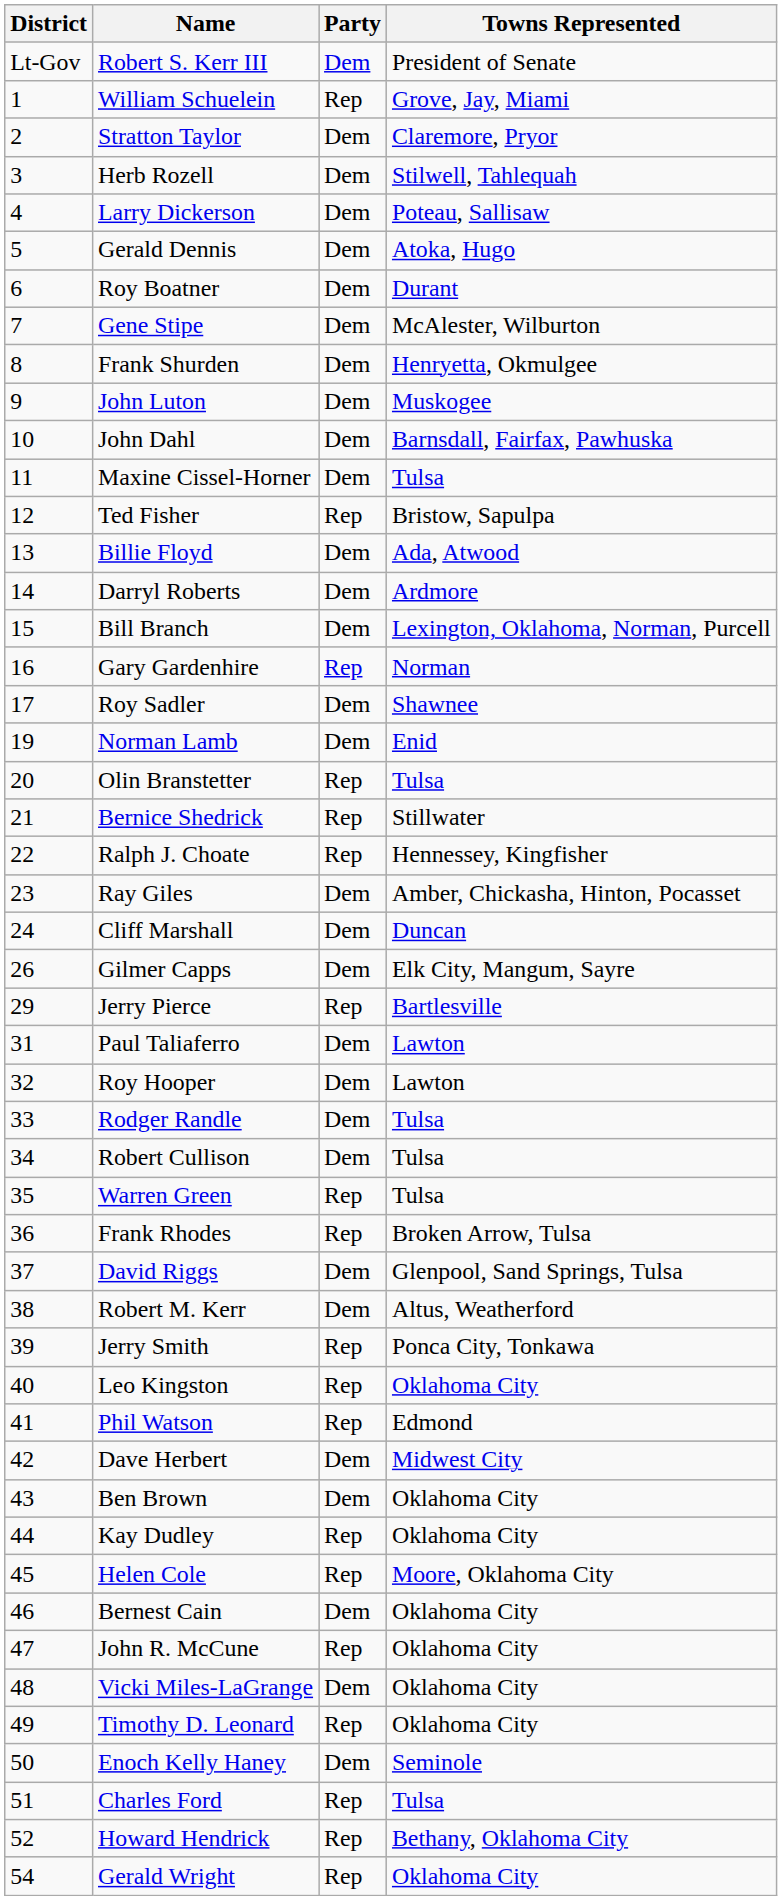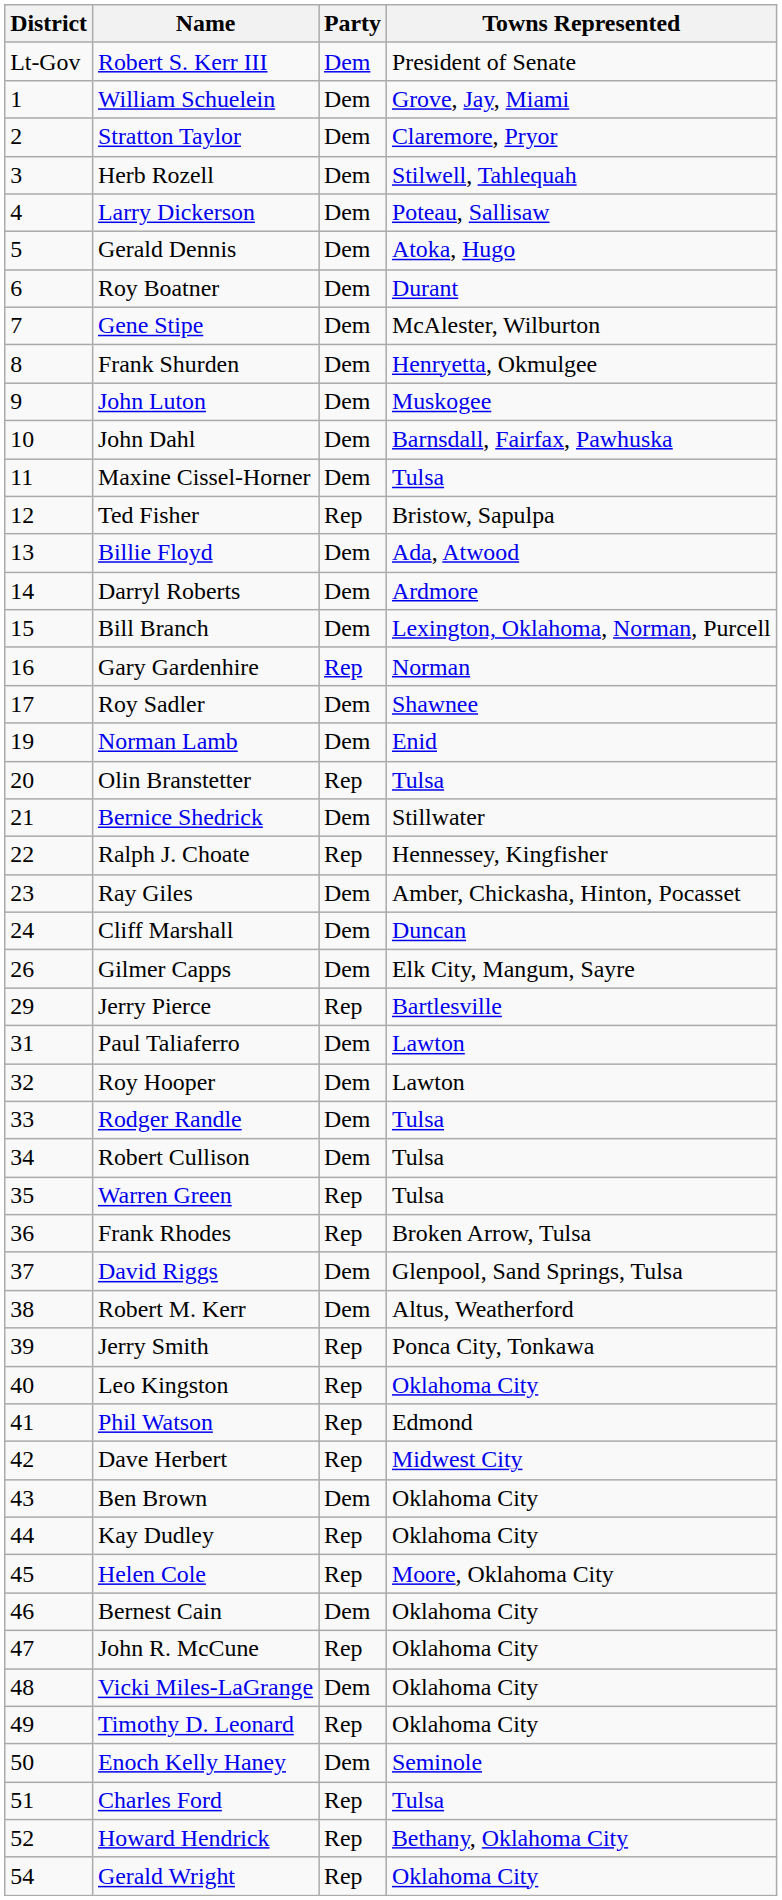 <table class="wikitable sortable">
 <tr>
 <th>District</th>
 <th>Name</th>
 <th>Party</th>
 <th>Towns Represented</th>
 </tr>
 <tr>
 <td>Lt-Gov</td>
 <td><a href='#'>Robert S. Kerr III</a></td>
 <td><a href='#'>Dem</a></td>
 <td>President of Senate</td>
 </tr>
 <tr>
 <td>1</td>
 <td><a href='#'>William Schuelein</a></td>
-<td>Rep</td>
+<td>Dem</td>
 <td><a href='#'>Grove</a>, <a href='#'>Jay</a>, <a href='#'>Miami</a></td>
 </tr>
 <tr>
 <td>2</td>
 <td><a href='#'>Stratton Taylor</a></td>
 <td>Dem</td>
 <td><a href='#'>Claremore</a>, <a href='#'>Pryor</a></td>
 </tr>
 <tr>
 <td>3</td>
 <td>Herb Rozell</td>
 <td>Dem</td>
 <td><a href='#'>Stilwell</a>, <a href='#'>Tahlequah</a></td>
 </tr>
 <tr>
 <td>4</td>
 <td><a href='#'>Larry Dickerson</a></td>
 <td>Dem</td>
 <td><a href='#'>Poteau</a>, <a href='#'>Sallisaw</a></td>
 </tr>
 <tr>
 <td>5</td>
 <td>Gerald Dennis</td>
 <td>Dem</td>
 <td><a href='#'>Atoka</a>, <a href='#'>Hugo</a></td>
 </tr>
 <tr>
 <td>6</td>
 <td>Roy Boatner</td>
 <td>Dem</td>
 <td><a href='#'>Durant</a></td>
 </tr>
 <tr>
 <td>7</td>
 <td><a href='#'>Gene Stipe</a></td>
 <td>Dem</td>
 <td>McAlester, Wilburton</td>
 </tr>
 <tr>
 <td>8</td>
 <td>Frank Shurden</td>
 <td>Dem</td>
 <td><a href='#'>Henryetta</a>, Okmulgee</td>
 </tr>
 <tr>
 <td>9</td>
 <td><a href='#'>John Luton</a></td>
 <td>Dem</td>
 <td><a href='#'>Muskogee</a></td>
 </tr>
 <tr>
 <td>10</td>
 <td>John Dahl</td>
 <td>Dem</td>
 <td><a href='#'>Barnsdall</a>, <a href='#'>Fairfax</a>, <a href='#'>Pawhuska</a></td>
 </tr>
 <tr>
 <td>11</td>
 <td>Maxine Cissel-Horner</td>
 <td>Dem</td>
 <td><a href='#'>Tulsa</a></td>
 </tr>
 <tr>
 <td>12</td>
 <td>Ted Fisher</td>
 <td>Rep</td>
 <td>Bristow, Sapulpa</td>
 </tr>
 <tr>
 <td>13</td>
 <td><a href='#'>Billie Floyd</a></td>
 <td>Dem</td>
 <td><a href='#'>Ada</a>, <a href='#'>Atwood</a></td>
 </tr>
 <tr>
 <td>14</td>
 <td>Darryl Roberts</td>
 <td>Dem</td>
 <td><a href='#'>Ardmore</a></td>
 </tr>
 <tr>
 <td>15</td>
 <td>Bill Branch</td>
 <td>Dem</td>
 <td><a href='#'>Lexington, Oklahoma</a>, <a href='#'>Norman</a>, Purcell</td>
 </tr>
 <tr>
 <td>16</td>
 <td>Gary Gardenhire</td>
 <td><a href='#'>Rep</a></td>
 <td><a href='#'>Norman</a></td>
 </tr>
 <tr>
 <td>17</td>
 <td>Roy Sadler</td>
 <td>Dem</td>
 <td><a href='#'>Shawnee</a></td>
 </tr>
 <tr>
 <td>19</td>
 <td><a href='#'>Norman Lamb</a></td>
 <td>Dem</td>
 <td><a href='#'>Enid</a></td>
 </tr>
 <tr>
 <td>20</td>
 <td>Olin Branstetter</td>
 <td>Rep</td>
 <td><a href='#'>Tulsa</a></td>
 </tr>
 <tr>
 <td>21</td>
 <td><a href='#'>Bernice Shedrick</a></td>
-<td>Rep</td>
+<td>Dem</td>
 <td>Stillwater</td>
 </tr>
 <tr>
 <td>22</td>
 <td>Ralph J. Choate</td>
 <td>Rep</td>
 <td>Hennessey, Kingfisher</td>
 </tr>
 <tr>
 <td>23</td>
 <td>Ray Giles</td>
 <td>Dem</td>
 <td>Amber, Chickasha, Hinton, Pocasset</td>
 </tr>
 <tr>
 <td>24</td>
 <td>Cliff Marshall</td>
 <td>Dem</td>
 <td><a href='#'>Duncan</a></td>
 </tr>
 <tr>
 <td>26</td>
 <td>Gilmer Capps</td>
 <td>Dem</td>
 <td>Elk City, Mangum, Sayre</td>
 </tr>
 <tr>
 <td>29</td>
 <td>Jerry Pierce</td>
 <td>Rep</td>
 <td><a href='#'>Bartlesville</a></td>
 </tr>
 <tr>
 <td>31</td>
 <td>Paul Taliaferro</td>
 <td>Dem</td>
 <td><a href='#'>Lawton</a></td>
 </tr>
 <tr>
 <td>32</td>
 <td>Roy Hooper</td>
 <td>Dem</td>
 <td>Lawton</td>
 </tr>
 <tr>
 <td>33</td>
 <td><a href='#'>Rodger Randle</a></td>
 <td>Dem</td>
 <td><a href='#'>Tulsa</a></td>
 </tr>
 <tr>
 <td>34</td>
 <td>Robert Cullison</td>
 <td>Dem</td>
 <td>Tulsa</td>
 </tr>
 <tr>
 <td>35</td>
 <td><a href='#'>Warren Green</a></td>
 <td>Rep</td>
 <td>Tulsa</td>
 </tr>
 <tr>
 <td>36</td>
 <td>Frank Rhodes</td>
 <td>Rep</td>
 <td>Broken Arrow, Tulsa</td>
 </tr>
 <tr>
 <td>37</td>
 <td><a href='#'>David Riggs</a></td>
 <td>Dem</td>
 <td>Glenpool, Sand Springs, Tulsa</td>
 </tr>
 <tr>
 <td>38</td>
 <td>Robert M. Kerr</td>
 <td>Dem</td>
 <td>Altus, Weatherford</td>
 </tr>
 <tr>
 <td>39</td>
 <td>Jerry Smith</td>
 <td>Rep</td>
 <td>Ponca City, Tonkawa</td>
 </tr>
 <tr>
 <td>40</td>
 <td>Leo Kingston</td>
 <td>Rep</td>
 <td><a href='#'>Oklahoma City</a></td>
 </tr>
 <tr>
 <td>41</td>
 <td><a href='#'>Phil Watson</a></td>
 <td>Rep</td>
 <td>Edmond</td>
 </tr>
 <tr>
 <td>42</td>
 <td>Dave Herbert</td>
-<td>Dem</td>
+<td>Rep</td>
 <td><a href='#'>Midwest City</a></td>
 </tr>
 <tr>
 <td>43</td>
 <td>Ben Brown</td>
 <td>Dem</td>
 <td>Oklahoma City</td>
 </tr>
 <tr>
 <td>44</td>
 <td>Kay Dudley</td>
 <td>Rep</td>
 <td>Oklahoma City</td>
 </tr>
 <tr>
 <td>45</td>
 <td><a href='#'>Helen Cole</a></td>
 <td>Rep</td>
 <td><a href='#'>Moore</a>, Oklahoma City</td>
 </tr>
 <tr>
 <td>46</td>
 <td>Bernest Cain</td>
 <td>Dem</td>
 <td>Oklahoma City</td>
 </tr>
 <tr>
 <td>47</td>
 <td>John R. McCune</td>
 <td>Rep</td>
 <td>Oklahoma City</td>
 </tr>
 <tr>
 <td>48</td>
 <td><a href='#'>Vicki Miles-LaGrange</a></td>
 <td>Dem</td>
 <td>Oklahoma City</td>
 </tr>
 <tr>
 <td>49</td>
 <td><a href='#'>Timothy D. Leonard</a></td>
 <td>Rep</td>
 <td>Oklahoma City</td>
 </tr>
 <tr>
 <td>50</td>
 <td><a href='#'>Enoch Kelly Haney</a></td>
 <td>Dem</td>
 <td><a href='#'>Seminole</a></td>
 </tr>
 <tr>
 <td>51</td>
 <td><a href='#'>Charles Ford</a></td>
 <td>Rep</td>
 <td><a href='#'>Tulsa</a></td>
 </tr>
 <tr>
 <td>52</td>
 <td><a href='#'>Howard Hendrick</a></td>
 <td>Rep</td>
 <td><a href='#'>Bethany</a>, <a href='#'>Oklahoma City</a></td>
 </tr>
 <tr>
 <td>54</td>
 <td><a href='#'>Gerald Wright</a></td>
 <td>Rep</td>
 <td><a href='#'>Oklahoma City</a></td>
 </tr>
 </table>
